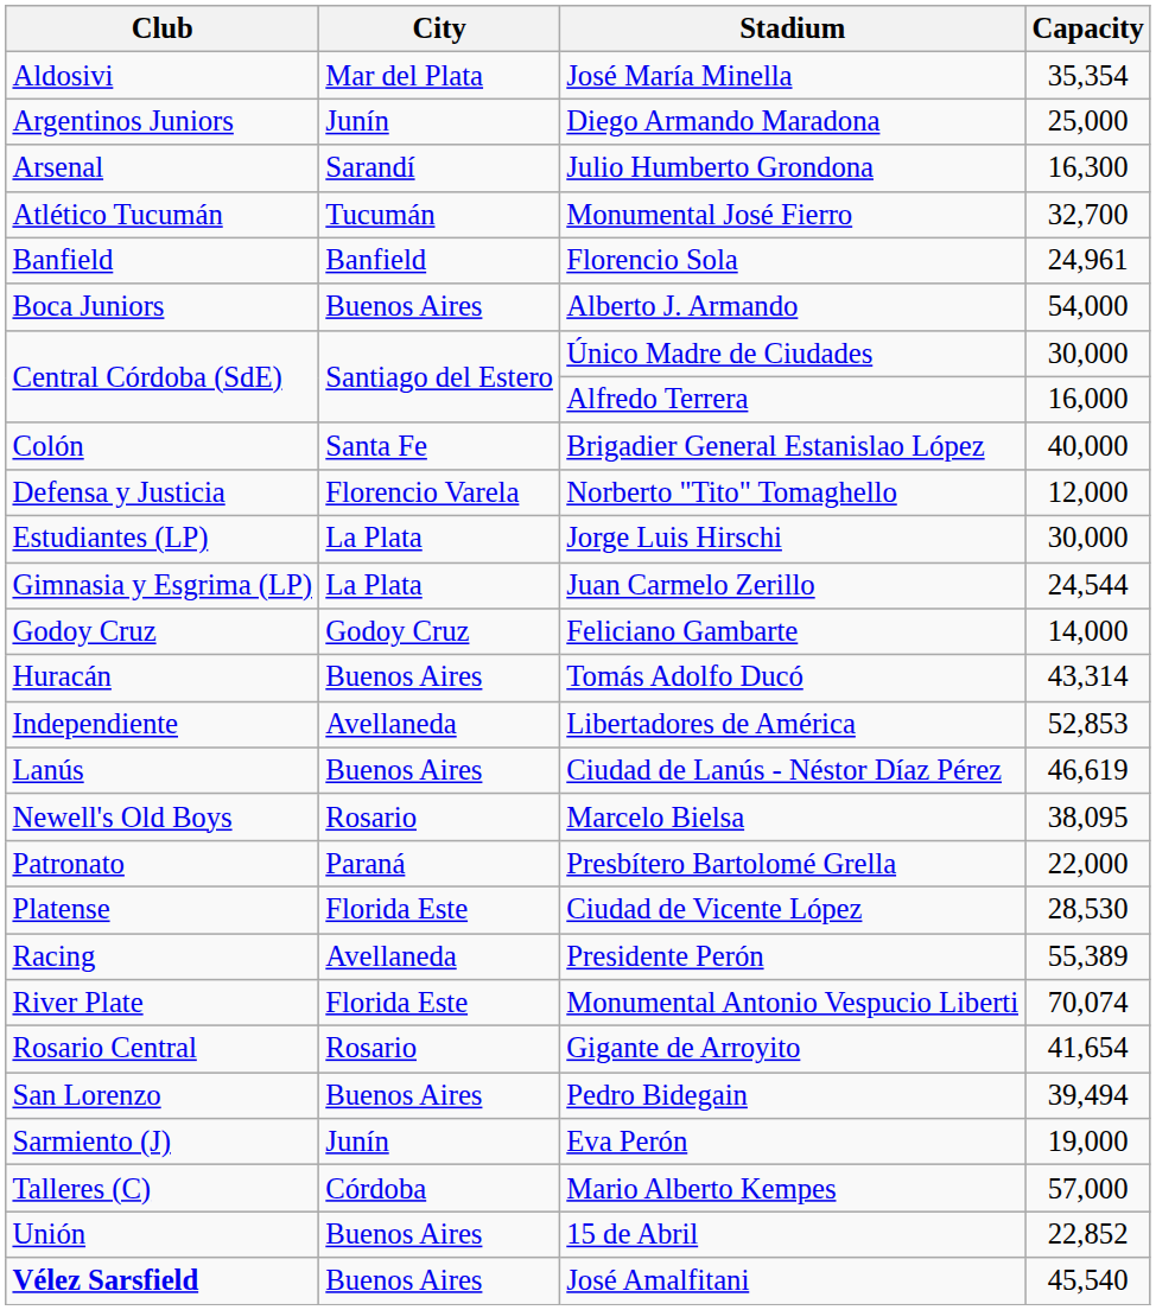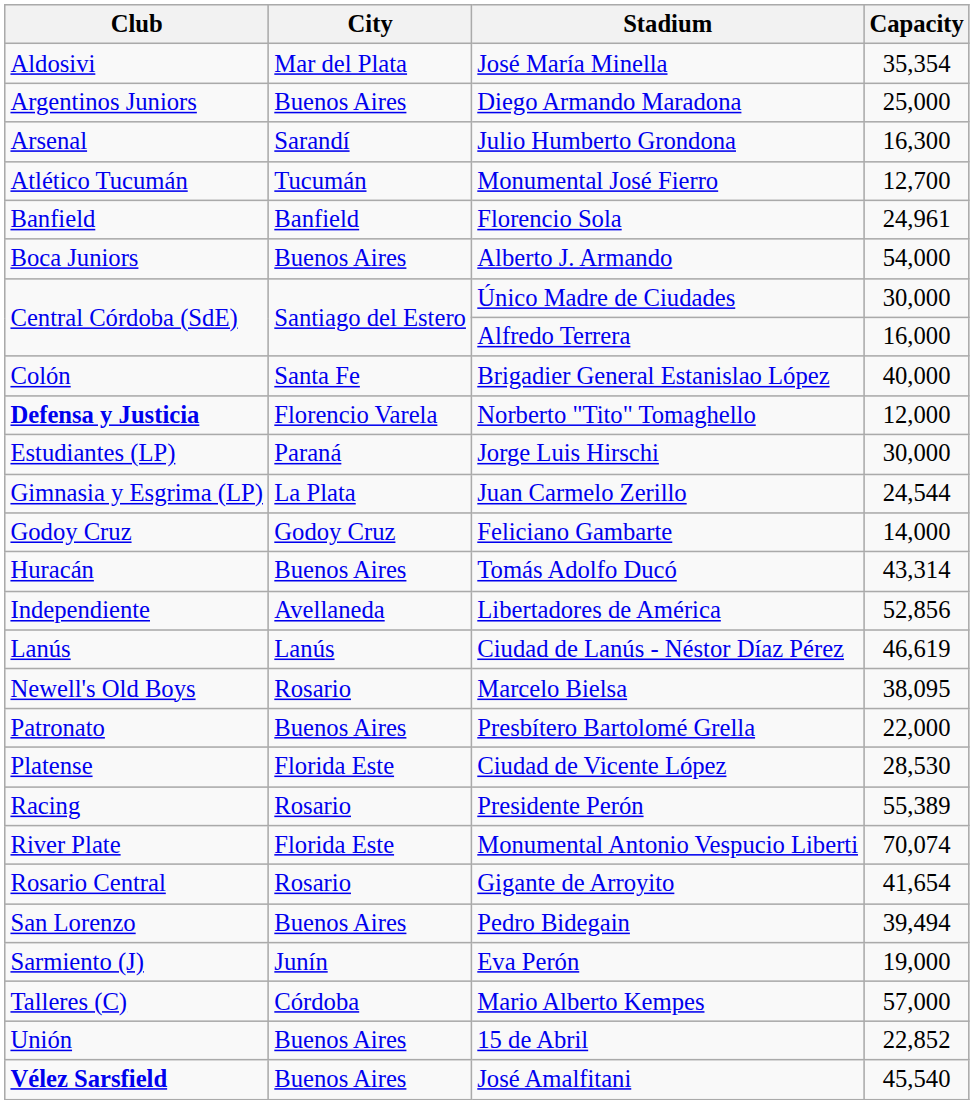 <table class="wikitable sortable">
 <tr>
 <th>Club</th>
 <th>City</th>
 <th>Stadium</th>
 <th>Capacity</th>
 </tr>
 <tr>
 <td><a href='#'>Aldosivi</a></td>
 <td><a href='#'>Mar del Plata</a></td>
 <td><a href='#'>José María Minella</a></td>
 <td align="center">35,354</td>
 </tr>
 <tr>
 <td><a href='#'>Argentinos Juniors</a></td>
-<td><a href='#'>Junín</a></td>
+<td><a href='#'>Buenos Aires</a></td>
 <td><a href='#'>Diego Armando Maradona</a></td>
 <td align="center">25,000</td>
 </tr>
 <tr>
 <td><a href='#'>Arsenal</a></td>
 <td><a href='#'>Sarandí</a></td>
 <td><a href='#'>Julio Humberto Grondona</a></td>
 <td align="center">16,300</td>
 </tr>
 <tr>
 <td><a href='#'>Atlético Tucumán</a></td>
 <td><a href='#'>Tucumán</a></td>
 <td><a href='#'>Monumental José Fierro</a></td>
-<td align="center">32,700</td>
+<td align="center">12,700</td>
 </tr>
 <tr>
 <td><a href='#'>Banfield</a></td>
 <td><a href='#'>Banfield</a></td>
 <td><a href='#'>Florencio Sola</a></td>
 <td align="center">24,961</td>
 </tr>
 <tr>
 <td><a href='#'>Boca Juniors</a></td>
 <td><a href='#'>Buenos Aires</a></td>
 <td><a href='#'>Alberto J. Armando</a></td>
 <td align="center">54,000</td>
 </tr>
 <tr>
 <td rowspan=2><a href='#'>Central Córdoba (SdE)</a></td>
 <td rowspan=2><a href='#'>Santiago del Estero</a></td>
 <td><a href='#'>Único Madre de Ciudades</a></td>
 <td align="center">30,000</td>
 </tr>
 <tr>
 <td><a href='#'>Alfredo Terrera</a></td>
 <td align="center">16,000</td>
 </tr>
 <tr>
 <td><a href='#'>Colón</a></td>
 <td><a href='#'>Santa Fe</a></td>
 <td><a href='#'>Brigadier General Estanislao López</a></td>
 <td align="center">40,000</td>
 </tr>
 <tr>
-<td><a href='#'>Defensa y Justicia</a></td>
+<td><strong><a href='#'>Defensa y Justicia</a></strong></td>
 <td><a href='#'>Florencio Varela</a></td>
 <td><a href='#'>Norberto "Tito" Tomaghello</a></td>
 <td align="center">12,000</td>
 </tr>
 <tr>
 <td><a href='#'>Estudiantes (LP)</a></td>
-<td><a href='#'>La Plata</a></td>
+<td><a href='#'>Paraná</a></td>
 <td><a href='#'>Jorge Luis Hirschi</a></td>
 <td align="center">30,000</td>
 </tr>
 <tr>
 <td><a href='#'>Gimnasia y Esgrima (LP)</a></td>
 <td><a href='#'>La Plata</a></td>
 <td><a href='#'>Juan Carmelo Zerillo</a></td>
 <td align="center">24,544</td>
 </tr>
 <tr>
 <td><a href='#'>Godoy Cruz</a></td>
 <td><a href='#'>Godoy Cruz</a></td>
 <td><a href='#'>Feliciano Gambarte</a></td>
 <td align="center">14,000</td>
 </tr>
 <tr>
 <td><a href='#'>Huracán</a></td>
 <td><a href='#'>Buenos Aires</a></td>
 <td><a href='#'>Tomás Adolfo Ducó</a></td>
 <td align="center">43,314</td>
 </tr>
 <tr>
 <td><a href='#'>Independiente</a></td>
 <td><a href='#'>Avellaneda</a></td>
 <td><a href='#'>Libertadores de América</a></td>
-<td align="center">52,853</td>
+<td align="center">52,856</td>
 </tr>
 <tr>
 <td><a href='#'>Lanús</a></td>
-<td><a href='#'>Buenos Aires</a></td>
+<td><a href='#'>Lanús</a></td>
 <td><a href='#'>Ciudad de Lanús - Néstor Díaz Pérez</a></td>
 <td align="center">46,619</td>
 </tr>
 <tr>
 <td><a href='#'>Newell's Old Boys</a></td>
 <td><a href='#'>Rosario</a></td>
 <td><a href='#'>Marcelo Bielsa</a></td>
 <td align="center">38,095</td>
 </tr>
 <tr>
 <td><a href='#'>Patronato</a></td>
-<td><a href='#'>Paraná</a></td>
+<td><a href='#'>Buenos Aires</a></td>
 <td><a href='#'>Presbítero Bartolomé Grella</a></td>
 <td align="center">22,000</td>
 </tr>
 <tr>
 <td><a href='#'>Platense</a></td>
 <td><a href='#'>Florida Este</a></td>
 <td><a href='#'>Ciudad de Vicente López</a></td>
 <td align="center">28,530</td>
 </tr>
 <tr>
 <td><a href='#'>Racing</a></td>
-<td><a href='#'>Avellaneda</a></td>
+<td><a href='#'>Rosario</a></td>
 <td><a href='#'>Presidente Perón</a></td>
 <td align="center">55,389</td>
 </tr>
 <tr>
 <td><a href='#'>River Plate</a></td>
 <td><a href='#'>Florida Este</a></td>
 <td><a href='#'>Monumental Antonio Vespucio Liberti</a></td>
 <td align="center">70,074</td>
 </tr>
 <tr>
 <td><a href='#'>Rosario Central</a></td>
 <td><a href='#'>Rosario</a></td>
 <td><a href='#'>Gigante de Arroyito</a></td>
 <td align="center">41,654</td>
 </tr>
 <tr>
 <td><a href='#'>San Lorenzo</a></td>
 <td><a href='#'>Buenos Aires</a></td>
 <td><a href='#'>Pedro Bidegain</a></td>
 <td align="center">39,494</td>
 </tr>
 <tr>
 <td><a href='#'>Sarmiento (J)</a></td>
 <td><a href='#'>Junín</a></td>
 <td><a href='#'>Eva Perón</a></td>
 <td align="center">19,000</td>
 </tr>
 <tr>
 <td><a href='#'>Talleres (C)</a></td>
 <td><a href='#'>Córdoba</a></td>
 <td><a href='#'>Mario Alberto Kempes</a></td>
 <td align="center">57,000</td>
 </tr>
 <tr>
 <td><a href='#'>Unión</a></td>
 <td><a href='#'>Buenos Aires</a></td>
 <td><a href='#'>15 de Abril</a></td>
 <td align="center">22,852</td>
 </tr>
 <tr>
 <td><strong><a href='#'>Vélez Sarsfield</a></strong></td>
 <td><a href='#'>Buenos Aires</a></td>
 <td><a href='#'>José Amalfitani</a></td>
 <td align="center">45,540</td>
 </tr>
 </table>
